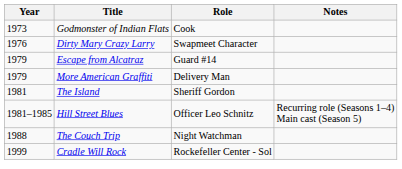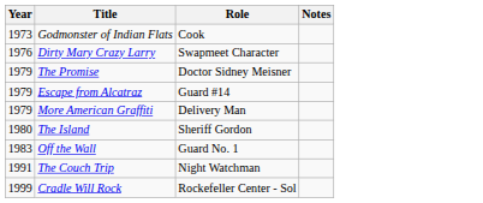 <table class="wikitable">
 <tr>
 <th>Year</th>
 <th>Title</th>
 <th>Role</th>
 <th>Notes</th>
 </tr>
 <tr>
 <td>1973</td>
 <td><em>Godmonster of Indian Flats</em></td>
 <td>Cook</td>
 <td></td>
 </tr>
 <tr>
 <td>1976</td>
 <td><em><a href='#'>Dirty Mary Crazy Larry</a></em></td>
 <td>Swapmeet Character</td>
 <td></td>
 </tr>
 <tr>
 <td>1979</td>
+<td><em><a href='#'>The Promise</a></em></td>
+<td>Doctor Sidney Meisner</td>
+<td></td>
+</tr>
+<tr>
+<td>1979</td>
 <td><em><a href='#'>Escape from Alcatraz</a></em></td>
 <td>Guard #14</td>
 <td></td>
 </tr>
 <tr>
 <td>1979</td>
 <td><em><a href='#'>More American Graffiti</a></em></td>
 <td>Delivery Man</td>
 <td></td>
 </tr>
 <tr>
-<td>1981</td>
+<td>1980</td>
 <td><em><a href='#'>The Island</a></em></td>
 <td>Sheriff Gordon</td>
 <td></td>
 </tr>
 <tr>
-<td>1981–1985</td>
-<td><em><a href='#'>Hill Street Blues</a></em></td>
-<td>Officer Leo Schnitz</td>
-<td>Recurring role (Seasons 1–4)<br>Main cast (Season 5)</td>
+<td>1983</td>
+<td><em><a href='#'>Off the Wall</a></em></td>
+<td>Guard No. 1</td>
+<td></td>
 </tr>
 <tr>
-<td>1988</td>
+<td>1991</td>
 <td><em><a href='#'>The Couch Trip</a></em></td>
 <td>Night Watchman</td>
 <td></td>
 </tr>
 <tr>
 <td>1999</td>
 <td><em><a href='#'>Cradle Will Rock</a></em></td>
 <td>Rockefeller Center - Sol</td>
 <td></td>
 </tr>
 </table>
